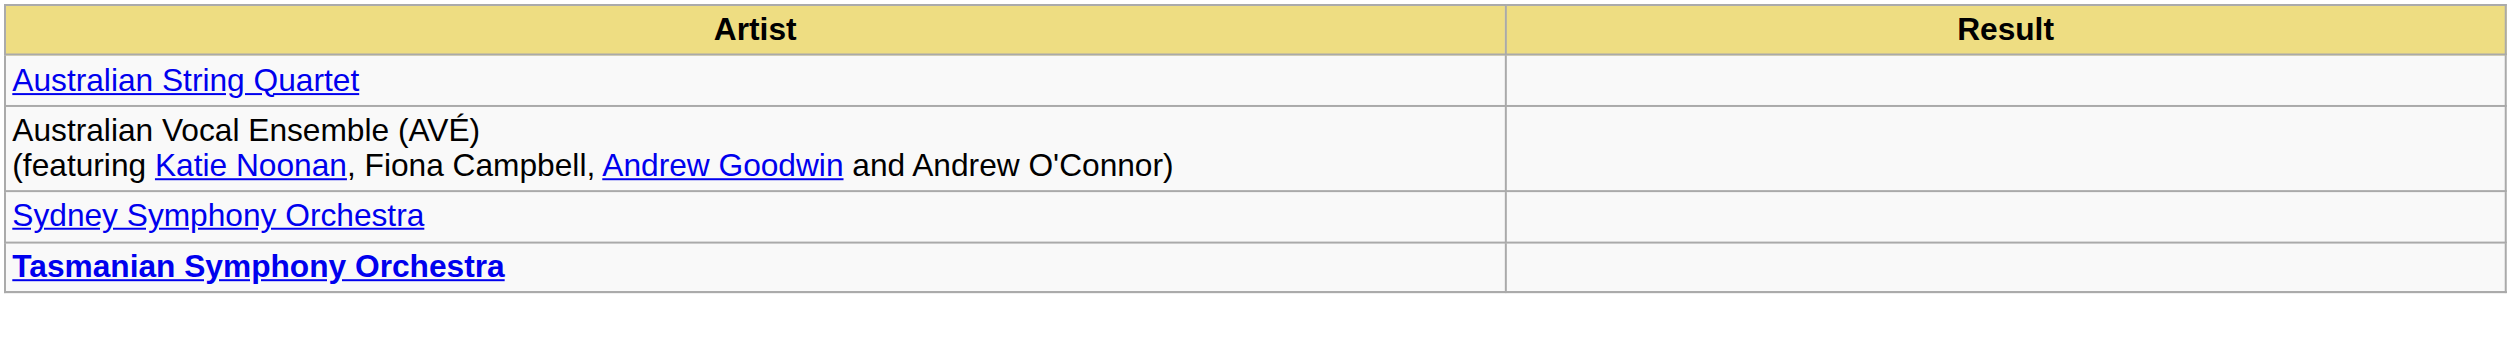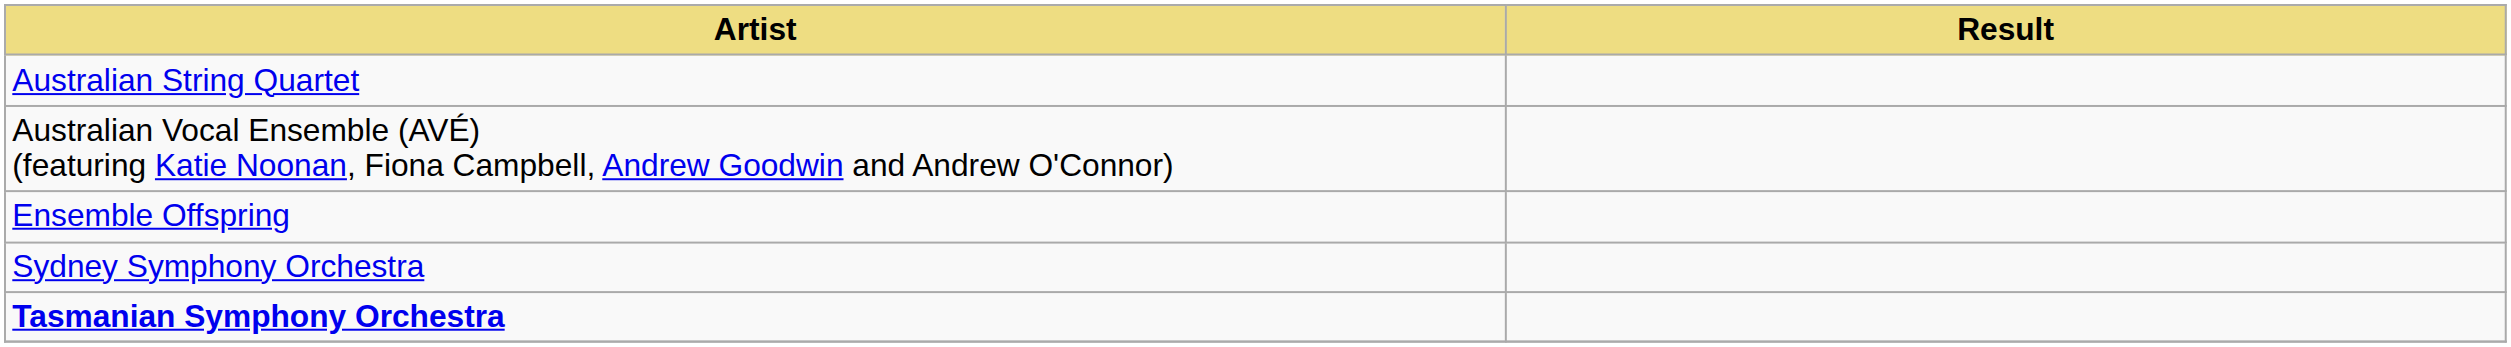 <table class="wikitable" width=100%>
 <tr>
 <th style="width:15%;background:#EEDD82;">Artist</th>
 <th style="width:10%;background:#EEDD82;">Result</th>
 </tr>
 <tr>
 <td><a href='#'>Australian String Quartet</a></td>
 <td></td>
 </tr>
 <tr>
 <td>Australian Vocal Ensemble (AVÉ)<br>(featuring <a href='#'>Katie Noonan</a>, Fiona Campbell, <a href='#'>Andrew Goodwin</a> and Andrew O'Connor)</td>
 <td></td>
 </tr>
 <tr>
+<td><a href='#'>Ensemble Offspring</a></td>
+<td></td>
+</tr>
+<tr>
 <td><a href='#'>Sydney Symphony Orchestra</a></td>
 <td></td>
 </tr>
 <tr>
 <td><strong><a href='#'>Tasmanian Symphony Orchestra</a></strong></td>
 <td></td>
 </tr>
 <tr>
 </tr>
 </table>
